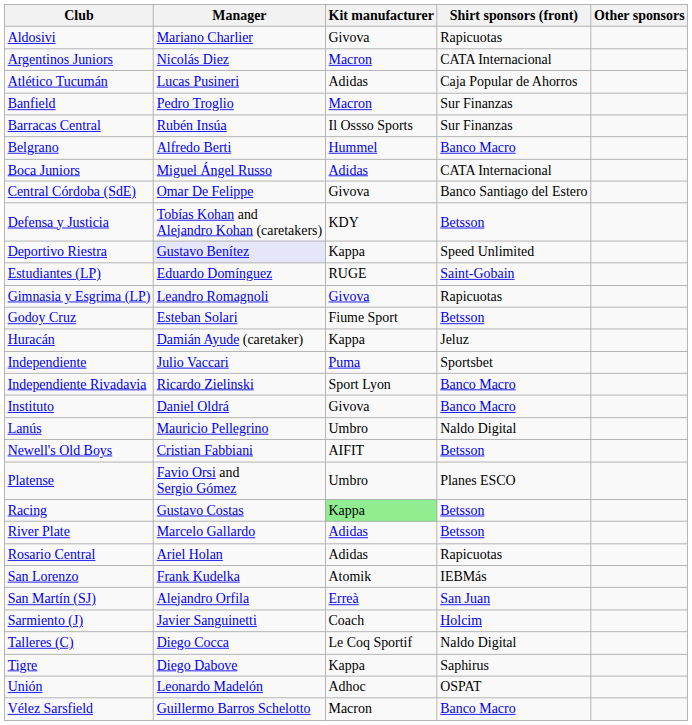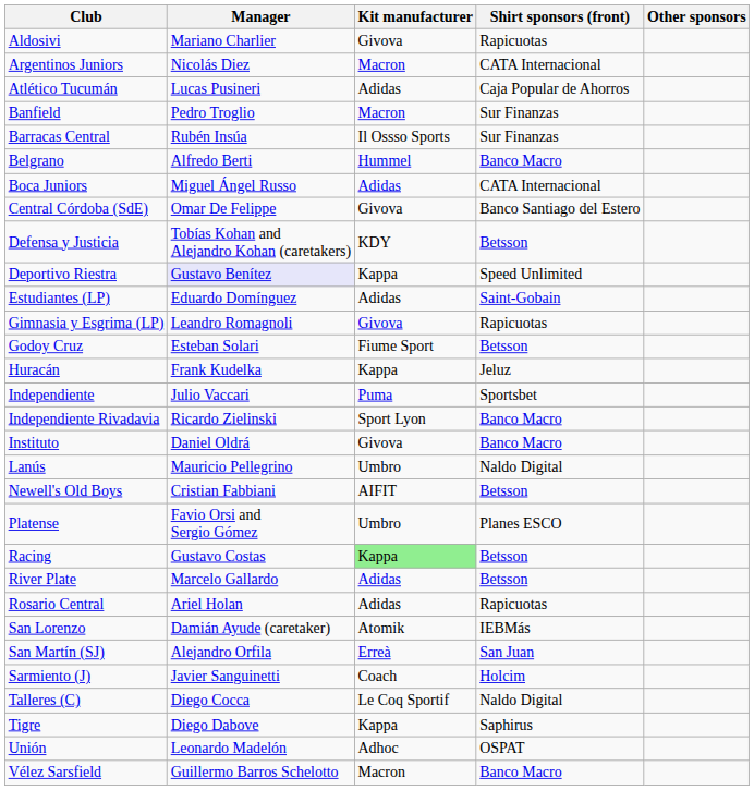 <table class="wikitable sortable">
 <tr>
 <th>Club</th>
 <th>Manager</th>
 <th>Kit manufacturer</th>
 <th>Shirt sponsors (front)</th>
 <th class="unsortable">Other sponsors</th>
 </tr>
 <tr>
 <td><a href='#'>Aldosivi</a></td>
 <td> <a href='#'>Mariano Charlier</a></td>
 <td>Givova</td>
 <td>Rapicuotas</td>
 <td></td>
 </tr>
 <tr>
 <td><a href='#'>Argentinos Juniors</a></td>
 <td> <a href='#'>Nicolás Diez</a></td>
 <td><a href='#'>Macron</a></td>
 <td>CATA Internacional</td>
 <td></td>
 </tr>
 <tr>
 <td><a href='#'>Atlético Tucumán</a></td>
 <td> <a href='#'>Lucas Pusineri</a></td>
 <td>Adidas</td>
 <td>Caja Popular de Ahorros</td>
 <td></td>
 </tr>
 <tr>
 <td><a href='#'>Banfield</a></td>
 <td> <a href='#'>Pedro Troglio</a></td>
 <td><a href='#'>Macron</a></td>
 <td>Sur Finanzas</td>
 <td></td>
 </tr>
 <tr>
 <td><a href='#'>Barracas Central</a></td>
 <td> <a href='#'>Rubén Insúa</a></td>
 <td>Il Ossso Sports</td>
 <td>Sur Finanzas</td>
 <td></td>
 </tr>
 <tr>
 <td><a href='#'>Belgrano</a></td>
 <td> <a href='#'>Alfredo Berti</a></td>
 <td><a href='#'>Hummel</a></td>
 <td><a href='#'>Banco Macro</a></td>
 <td></td>
 </tr>
 <tr>
 <td><a href='#'>Boca Juniors</a></td>
 <td> <a href='#'>Miguel Ángel Russo</a></td>
 <td><a href='#'>Adidas</a></td>
 <td>CATA Internacional</td>
 <td></td>
 </tr>
 <tr>
 <td><a href='#'>Central Córdoba (SdE)</a></td>
 <td> <a href='#'>Omar De Felippe</a></td>
 <td>Givova</td>
 <td>Banco Santiago del Estero</td>
 <td></td>
 </tr>
 <tr>
 <td><a href='#'>Defensa y Justicia</a></td>
 <td> <a href='#'>Tobías Kohan</a> and <br>  <a href='#'>Alejandro Kohan</a> (caretakers)</td>
 <td>KDY</td>
 <td><a href='#'>Betsson</a></td>
 <td></td>
 </tr>
 <tr>
 <td><a href='#'>Deportivo Riestra</a></td>
 <td style="background: lavender;"> <a href='#'>Gustavo Benítez</a></td>
 <td>Kappa</td>
 <td>Speed Unlimited</td>
 <td></td>
 </tr>
 <tr>
 <td><a href='#'>Estudiantes (LP)</a></td>
 <td> <a href='#'>Eduardo Domínguez</a></td>
-<td>RUGE</td>
+<td>Adidas</td>
 <td><a href='#'>Saint-Gobain</a></td>
 <td></td>
 </tr>
 <tr>
 <td><a href='#'>Gimnasia y Esgrima (LP)</a></td>
 <td> <a href='#'>Leandro Romagnoli</a></td>
 <td><a href='#'>Givova</a></td>
 <td>Rapicuotas</td>
 <td></td>
 </tr>
 <tr>
 <td><a href='#'>Godoy Cruz</a></td>
 <td> <a href='#'>Esteban Solari</a></td>
 <td>Fiume Sport</td>
 <td><a href='#'>Betsson</a></td>
 <td></td>
 </tr>
 <tr>
 <td><a href='#'>Huracán</a></td>
-<td> <a href='#'>Damián Ayude</a> (caretaker)</td>
+<td> <a href='#'>Frank Kudelka</a></td>
 <td>Kappa</td>
 <td>Jeluz</td>
 <td></td>
 </tr>
 <tr>
 <td><a href='#'>Independiente</a></td>
 <td> <a href='#'>Julio Vaccari</a></td>
 <td><a href='#'>Puma</a></td>
 <td>Sportsbet</td>
 <td></td>
 </tr>
 <tr>
 <td><a href='#'>Independiente Rivadavia</a></td>
 <td> <a href='#'>Ricardo Zielinski</a></td>
 <td>Sport Lyon</td>
 <td><a href='#'>Banco Macro</a></td>
 <td></td>
 </tr>
 <tr>
 <td><a href='#'>Instituto</a></td>
 <td> <a href='#'>Daniel Oldrá</a></td>
 <td>Givova</td>
 <td><a href='#'>Banco Macro</a></td>
 <td></td>
 </tr>
 <tr>
 <td><a href='#'>Lanús</a></td>
 <td> <a href='#'>Mauricio Pellegrino</a></td>
 <td>Umbro</td>
 <td>Naldo Digital</td>
 <td></td>
 </tr>
 <tr>
 <td><a href='#'>Newell's Old Boys</a></td>
 <td> <a href='#'>Cristian Fabbiani</a></td>
 <td>AIFIT</td>
 <td><a href='#'>Betsson</a></td>
 <td></td>
 </tr>
 <tr>
 <td><a href='#'>Platense</a></td>
 <td> <a href='#'>Favio Orsi</a> and <br> <a href='#'>Sergio Gómez</a></td>
 <td>Umbro</td>
 <td>Planes ESCO</td>
 <td></td>
 </tr>
 <tr>
 <td><a href='#'>Racing</a></td>
 <td> <a href='#'>Gustavo Costas</a></td>
 <td style="background: lightgreen;">Kappa</td>
 <td><a href='#'>Betsson</a></td>
 <td></td>
 </tr>
 <tr>
 <td><a href='#'>River Plate</a></td>
 <td> <a href='#'>Marcelo Gallardo</a></td>
 <td><a href='#'>Adidas</a></td>
 <td><a href='#'>Betsson</a></td>
 <td></td>
 </tr>
 <tr>
 <td><a href='#'>Rosario Central</a></td>
 <td> <a href='#'>Ariel Holan</a></td>
 <td>Adidas</td>
 <td>Rapicuotas</td>
 <td></td>
 </tr>
 <tr>
 <td><a href='#'>San Lorenzo</a></td>
-<td> <a href='#'>Frank Kudelka</a></td>
+<td> <a href='#'>Damián Ayude</a> (caretaker)</td>
 <td>Atomik</td>
 <td>IEBMás</td>
 <td></td>
 </tr>
 <tr>
 <td><a href='#'>San Martín (SJ)</a></td>
 <td> <a href='#'>Alejandro Orfila</a></td>
 <td><a href='#'>Erreà</a></td>
 <td><a href='#'>San Juan</a></td>
 <td></td>
 </tr>
 <tr>
 <td><a href='#'>Sarmiento (J)</a></td>
 <td> <a href='#'>Javier Sanguinetti</a></td>
 <td>Coach</td>
 <td><a href='#'>Holcim</a></td>
 <td></td>
 </tr>
 <tr>
 <td><a href='#'>Talleres (C)</a></td>
 <td> <a href='#'>Diego Cocca</a></td>
 <td>Le Coq Sportif</td>
 <td>Naldo Digital</td>
 <td></td>
 </tr>
 <tr>
 <td><a href='#'>Tigre</a></td>
 <td> <a href='#'>Diego Dabove</a></td>
 <td>Kappa</td>
 <td>Saphirus</td>
 <td></td>
 </tr>
 <tr>
 <td><a href='#'>Unión</a></td>
 <td> <a href='#'>Leonardo Madelón</a></td>
 <td>Adhoc</td>
 <td>OSPAT</td>
 <td></td>
 </tr>
 <tr>
 <td><a href='#'>Vélez Sarsfield</a></td>
 <td> <a href='#'>Guillermo Barros Schelotto</a></td>
 <td>Macron</td>
 <td><a href='#'>Banco Macro</a></td>
 <td></td>
 </tr>
 </table>
